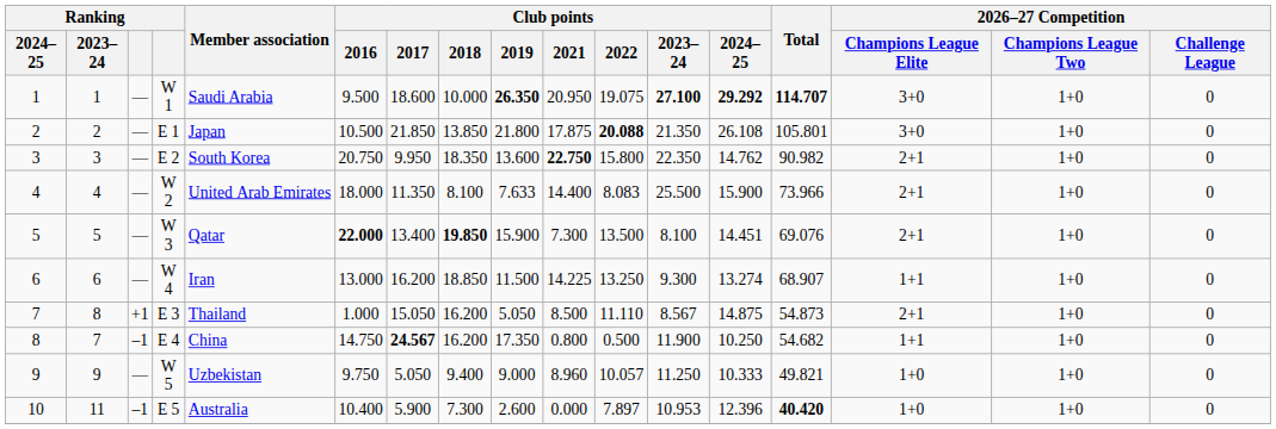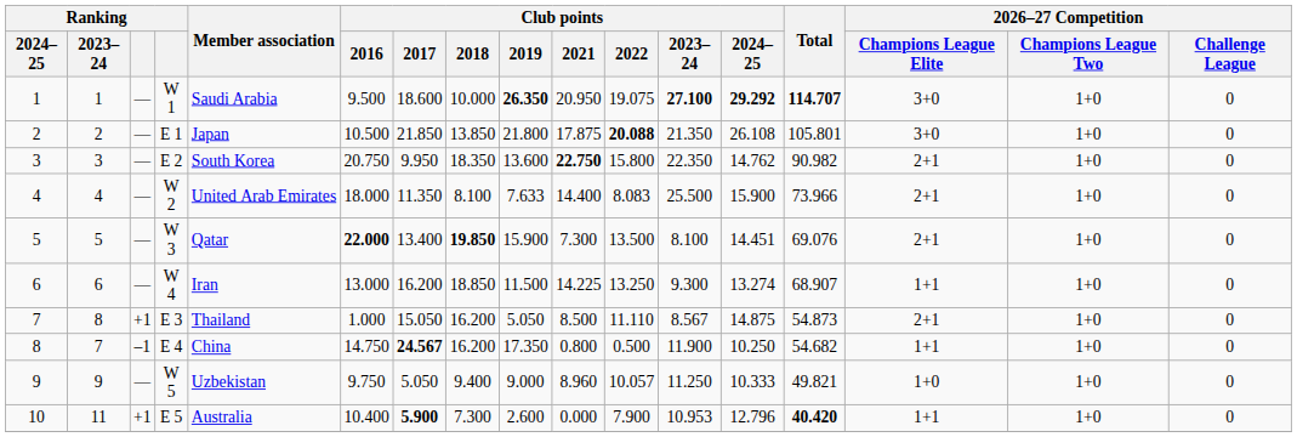 <table class = "wikitable sortable" style="text-align: center;">
 <tr>
 <th colspan="4">Ranking</th>
 <th rowspan="2">Member association<br></th>
 <th colspan="8">Club points</th>
 <th rowspan="2">Total</th>
 <th colspan="3">2026–27 Competition</th>
 </tr>
 <tr>
 <th>2024–25</th>
 <th>2023–24</th>
 <th data-sort-type="number"></th>
 <th></th>
 <th>2016<br></th>
 <th>2017<br></th>
 <th>2018<br></th>
 <th>2019<br></th>
 <th>2021<br></th>
 <th>2022<br></th>
 <th>2023–24<br></th>
 <th>2024–25<br></th>
 <th><a href='#'>Champions League Elite</a></th>
 <th><a href='#'>Champions League Two</a></th>
 <th><a href='#'>Challenge League</a></th>
 </tr>
 <tr bgcolor=>
 <td>1</td>
 <td>1</td>
 <td> —</td>
 <td>W 1</td>
 <td align=left> <a href='#'>Saudi Arabia</a> </td>
 <td>9.500</td>
 <td>18.600</td>
 <td>10.000</td>
 <td><strong>26.350</strong></td>
 <td>20.950</td>
 <td>19.075</td>
 <td><strong>27.100</strong></td>
 <td><strong>29.292</strong></td>
 <td><strong>114.707</strong></td>
 <td>3+0</td>
 <td>1+0</td>
 <td>0</td>
 </tr>
 <tr bgcolor=>
 <td>2</td>
 <td>2</td>
 <td> —</td>
 <td>E 1</td>
 <td align=left> <a href='#'>Japan</a> </td>
 <td>10.500</td>
 <td>21.850</td>
 <td>13.850</td>
 <td>21.800</td>
 <td>17.875</td>
 <td><strong>20.088</strong></td>
 <td>21.350</td>
 <td>26.108</td>
 <td>105.801</td>
 <td>3+0</td>
 <td>1+0</td>
 <td>0</td>
 </tr>
 <tr bgcolor=>
 <td>3</td>
 <td>3</td>
 <td> —</td>
 <td>E 2</td>
 <td align=left> <a href='#'>South Korea</a> </td>
 <td>20.750</td>
 <td>9.950</td>
 <td>18.350</td>
 <td>13.600</td>
 <td><strong>22.750</strong></td>
 <td>15.800</td>
 <td>22.350</td>
 <td>14.762</td>
 <td>90.982</td>
 <td>2+1</td>
 <td>1+0</td>
 <td>0</td>
 </tr>
 <tr bgcolor=>
 <td>4</td>
 <td>4</td>
 <td> —</td>
 <td>W 2</td>
 <td align=left> <a href='#'>United Arab Emirates</a> </td>
 <td>18.000</td>
 <td>11.350</td>
 <td>8.100</td>
 <td>7.633</td>
 <td>14.400</td>
 <td>8.083</td>
 <td>25.500</td>
 <td>15.900</td>
 <td>73.966</td>
 <td>2+1</td>
 <td>1+0</td>
 <td>0</td>
 </tr>
 <tr bgcolor=>
 <td>5</td>
 <td>5</td>
 <td> —</td>
 <td>W 3</td>
 <td align="left"> <a href='#'>Qatar</a> </td>
 <td><strong>22.000</strong></td>
 <td>13.400</td>
 <td><strong>19.850</strong></td>
 <td>15.900</td>
 <td>7.300</td>
 <td>13.500</td>
 <td>8.100</td>
 <td>14.451</td>
 <td>69.076</td>
 <td>2+1</td>
 <td>1+0</td>
 <td>0</td>
 </tr>
 <tr bgcolor=>
 <td>6</td>
 <td>6</td>
 <td> —</td>
 <td>W 4</td>
 <td align="left"> <a href='#'>Iran</a> </td>
 <td>13.000</td>
 <td>16.200</td>
 <td>18.850</td>
 <td>11.500</td>
 <td>14.225</td>
 <td>13.250</td>
 <td>9.300</td>
 <td>13.274</td>
 <td>68.907</td>
 <td>1+1</td>
 <td>1+0</td>
 <td>0</td>
 </tr>
 <tr bgcolor=>
 <td>7</td>
 <td>8</td>
 <td> +1</td>
 <td>E 3</td>
 <td align=left> <a href='#'>Thailand</a> </td>
 <td>1.000</td>
 <td>15.050</td>
 <td>16.200</td>
 <td>5.050</td>
 <td>8.500</td>
 <td>11.110</td>
 <td>8.567</td>
 <td>14.875</td>
 <td>54.873</td>
 <td>2+1</td>
 <td>1+0</td>
 <td>0</td>
 </tr>
 <tr bgcolor=>
 <td>8</td>
 <td>7</td>
 <td> –1</td>
 <td>E 4</td>
 <td align=left> <a href='#'>China</a> </td>
 <td>14.750</td>
 <td><strong>24.567</strong></td>
 <td>16.200</td>
 <td>17.350</td>
 <td>0.800</td>
 <td>0.500</td>
 <td>11.900</td>
 <td>10.250</td>
 <td>54.682</td>
 <td>1+1</td>
 <td>1+0</td>
 <td>0</td>
 </tr>
 <tr bgcolor=>
 <td>9</td>
 <td>9</td>
 <td> —</td>
 <td>W 5</td>
 <td align=left> <a href='#'>Uzbekistan</a> </td>
 <td>9.750</td>
 <td>5.050</td>
 <td>9.400</td>
 <td>9.000</td>
 <td>8.960</td>
 <td>10.057</td>
 <td>11.250</td>
 <td>10.333</td>
 <td>49.821</td>
 <td>1+0</td>
 <td>1+0</td>
 <td>0</td>
 </tr>
 <tr bgcolor=>
 <td>10</td>
 <td>11</td>
-<td> –1</td>
+<td> +1</td>
 <td>E 5</td>
 <td align="left"> <a href='#'>Australia</a> </td>
 <td>10.400</td>
-<td>5.900</td>
+<td><strong>5.900</strong></td>
 <td>7.300</td>
 <td>2.600</td>
 <td>0.000</td>
-<td>7.897</td>
+<td>7.900</td>
 <td>10.953</td>
-<td>12.396</td>
+<td>12.796</td>
 <td><strong>40.420</strong></td>
-<td>1+0</td>
+<td>1+1</td>
 <td>1+0</td>
 <td>0</td>
 </tr>
 <tr bgcolor=>
 </tr>
 </table>
